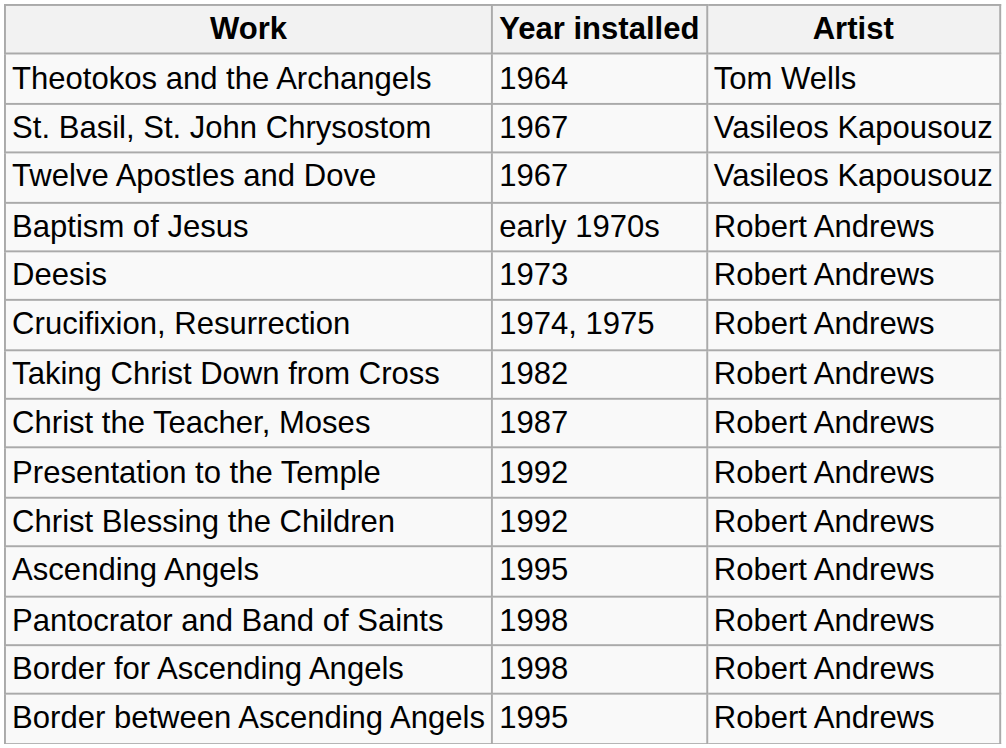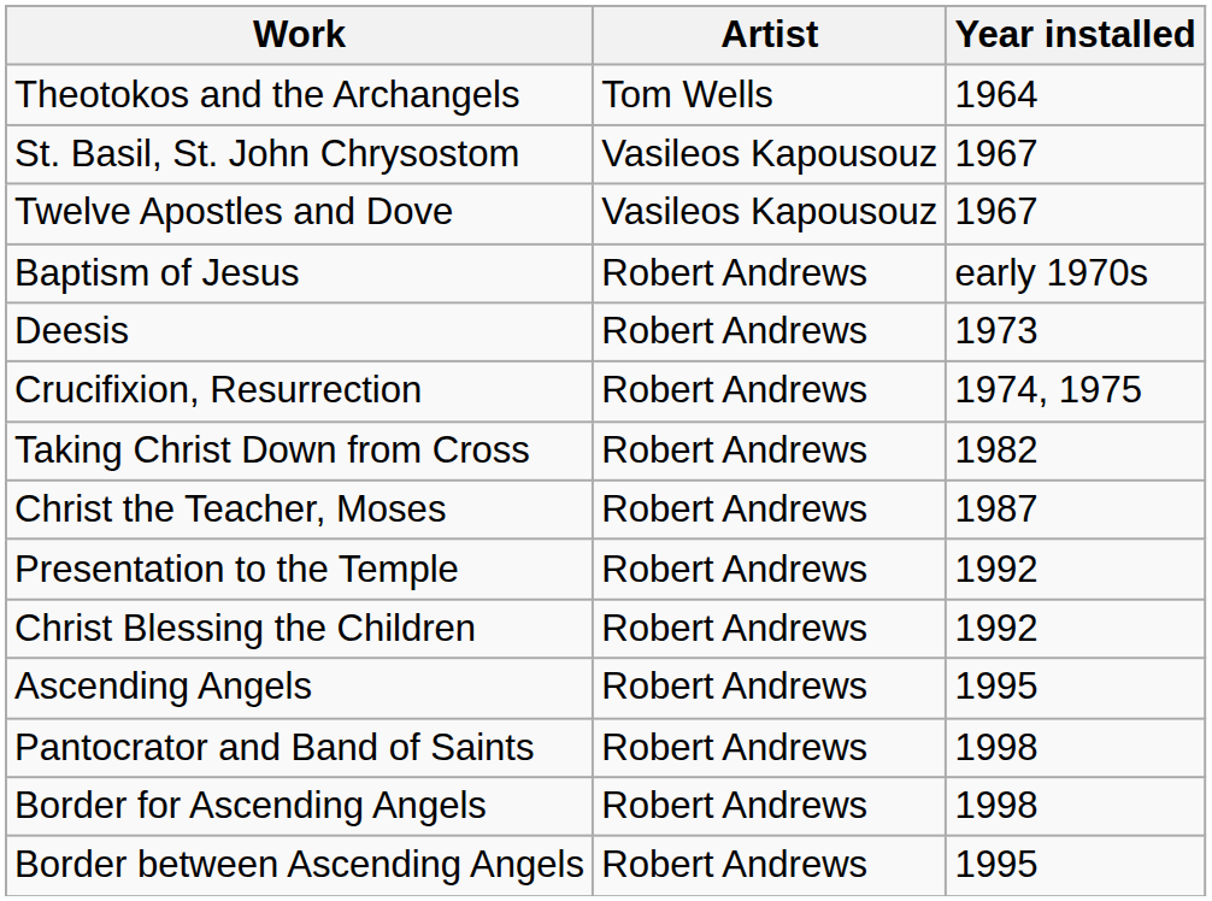 <table class="wikitable">
 <tr>
 <th>Work</th>
+<th>Artist</th>
 <th>Year installed</th>
-<th>Artist</th>
 </tr>
 <tr>
 <td>Theotokos and the Archangels</td>
+<td>Tom Wells</td>
 <td>1964</td>
-<td>Tom Wells</td>
 </tr>
 <tr>
 <td>St. Basil, St. John Chrysostom</td>
+<td>Vasileos Kapousouz</td>
 <td>1967</td>
-<td>Vasileos Kapousouz</td>
 </tr>
 <tr>
 <td>Twelve Apostles and Dove</td>
+<td>Vasileos Kapousouz</td>
 <td>1967</td>
-<td>Vasileos Kapousouz</td>
 </tr>
 <tr>
 <td>Baptism of Jesus</td>
+<td>Robert Andrews</td>
 <td>early 1970s</td>
-<td>Robert Andrews</td>
 </tr>
 <tr>
 <td>Deesis</td>
+<td>Robert Andrews</td>
 <td>1973</td>
-<td>Robert Andrews</td>
 </tr>
 <tr>
 <td>Crucifixion, Resurrection</td>
+<td>Robert Andrews</td>
 <td>1974, 1975</td>
-<td>Robert Andrews</td>
 </tr>
 <tr>
 <td>Taking Christ Down from Cross</td>
+<td>Robert Andrews</td>
 <td>1982</td>
-<td>Robert Andrews</td>
 </tr>
 <tr>
 <td>Christ the Teacher, Moses</td>
+<td>Robert Andrews</td>
 <td>1987</td>
-<td>Robert Andrews</td>
 </tr>
 <tr>
 <td>Presentation to the Temple</td>
+<td>Robert Andrews</td>
 <td>1992</td>
-<td>Robert Andrews</td>
 </tr>
 <tr>
 <td>Christ Blessing the Children</td>
+<td>Robert Andrews</td>
 <td>1992</td>
-<td>Robert Andrews</td>
 </tr>
 <tr>
 <td>Ascending Angels</td>
+<td>Robert Andrews</td>
 <td>1995</td>
-<td>Robert Andrews</td>
 </tr>
 <tr>
 <td>Pantocrator and Band of Saints</td>
+<td>Robert Andrews</td>
 <td>1998</td>
-<td>Robert Andrews</td>
 </tr>
 <tr>
 <td>Border for Ascending Angels</td>
+<td>Robert Andrews</td>
 <td>1998</td>
-<td>Robert Andrews</td>
 </tr>
 <tr>
 <td>Border between Ascending Angels</td>
+<td>Robert Andrews</td>
 <td>1995</td>
-<td>Robert Andrews</td>
 </tr>
 </table>
